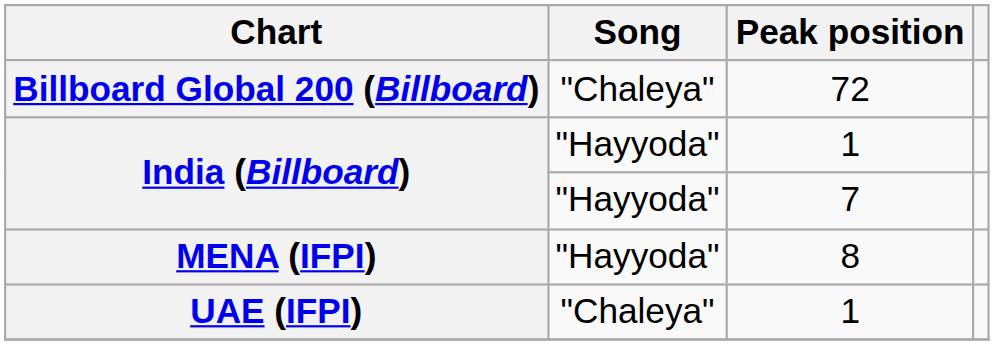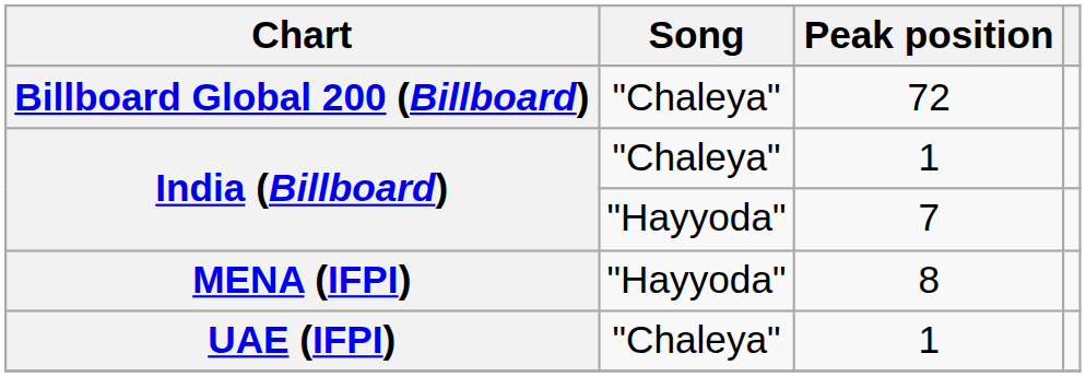 <table class="wikitable plainrowheaders sortable" style="text-align:center;">
 <tr>
 <th>Chart</th>
 <th>Song</th>
 <th>Peak position</th>
 <th></th>
 </tr>
 <tr>
 <th scope="row"><a href='#'>Billboard Global 200</a> (<em><a href='#'>Billboard</a></em>)</th>
 <td>"Chaleya"</td>
 <td>72</td>
 <td></td>
 </tr>
 <tr>
 <th scope="row"; rowspan="2"><a href='#'>India</a> (<em><a href='#'>Billboard</a></em>)</th>
-<td>"Hayyoda"</td>
+<td>"Chaleya"</td>
 <td>1</td>
 <td></td>
 </tr>
 <tr>
 <td>"Hayyoda"</td>
 <td>7</td>
 <td></td>
 </tr>
 <tr>
 <th scope="row"><a href='#'>MENA</a> (<a href='#'>IFPI</a>)</th>
 <td>"Hayyoda"</td>
 <td>8</td>
 <td></td>
 </tr>
 <tr>
 <th scope="row"; rowspan="1"><a href='#'>UAE</a> (<a href='#'>IFPI</a>)</th>
 <td>"Chaleya"</td>
 <td>1</td>
 <td></td>
 </tr>
 <tr>
 </tr>
 </table>
